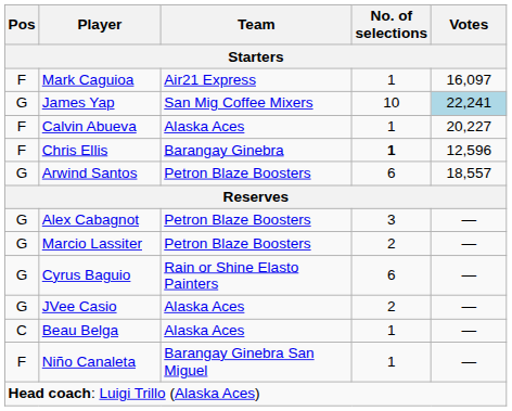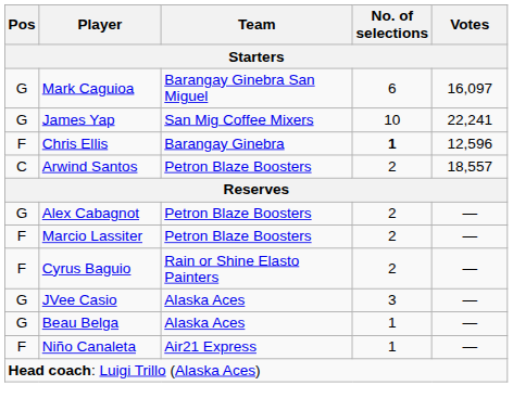 <table class="wikitable" style="text-align:center">
 <tr>
 <th scope="col" width="25px">Pos</th>
 <th scope="col" width="125px">Player</th>
 <th scope="col" width="200px">Team</th>
 <th scope="col" width="75px">No. of selections</th>
 <th scope="col" width="75px">Votes</th>
 </tr>
 <tr>
 <th scope="col" colspan="5">Starters</th>
 </tr>
 <tr>
-<td>F</td>
+<td>G</td>
 <td style="text-align:left"><a href='#'>Mark Caguioa</a></td>
-<td style="text-align:left"><a href='#'>Air21 Express</a></td>
-<td>1</td>
+<td style="text-align:left"><a href='#'>Barangay Ginebra San Miguel</a></td>
+<td>6</td>
 <td>16,097</td>
 </tr>
 <tr>
 <td>G</td>
 <td style="text-align:left"><a href='#'>James Yap</a></td>
 <td style="text-align:left"><a href='#'>San Mig Coffee Mixers</a></td>
 <td>10</td>
-<td style="background: lightblue;">22,241</td>
-</tr>
-<tr>
-<td>F</td>
-<td style="text-align:left"><a href='#'>Calvin Abueva</a></td>
-<td style="text-align:left"><a href='#'>Alaska Aces</a></td>
-<td>1</td>
-<td>20,227</td>
+<td>22,241</td>
 </tr>
 <tr>
 <td>F</td>
 <td style="text-align:left"><a href='#'>Chris Ellis</a></td>
 <td style="text-align:left"><a href='#'>Barangay Ginebra</a></td>
 <td><strong>1</strong></td>
 <td>12,596</td>
 </tr>
 <tr>
-<td>G</td>
+<td>C</td>
 <td style="text-align:left"><a href='#'>Arwind Santos</a></td>
 <td style="text-align:left"><a href='#'>Petron Blaze Boosters</a></td>
-<td>6</td>
+<td>2</td>
 <td>18,557</td>
 </tr>
 <tr>
 <th scope="col" colspan="5">Reserves</th>
 </tr>
 <tr>
 <td>G</td>
 <td style="text-align:left"><a href='#'>Alex Cabagnot</a></td>
 <td style="text-align:left"><a href='#'>Petron Blaze Boosters</a></td>
-<td>3</td>
+<td>2</td>
 <td>—</td>
 </tr>
 <tr>
-<td>G</td>
+<td>F</td>
 <td style="text-align:left"><a href='#'>Marcio Lassiter</a></td>
 <td style="text-align:left"><a href='#'>Petron Blaze Boosters</a></td>
 <td>2</td>
 <td>—</td>
 </tr>
 <tr>
-<td>G</td>
+<td>F</td>
 <td style="text-align:left"><a href='#'>Cyrus Baguio</a></td>
 <td style="text-align:left"><a href='#'>Rain or Shine Elasto Painters</a></td>
-<td>6</td>
+<td>2</td>
 <td>—</td>
 </tr>
 <tr>
 <td>G</td>
 <td style="text-align:left"><a href='#'>JVee Casio</a></td>
 <td style="text-align:left"><a href='#'>Alaska Aces</a></td>
-<td>2</td>
+<td>3</td>
 <td>—</td>
 </tr>
 <tr>
-<td>C</td>
+<td>G</td>
 <td style="text-align:left"><a href='#'>Beau Belga</a></td>
 <td style="text-align:left"><a href='#'>Alaska Aces</a></td>
 <td>1</td>
 <td>—</td>
 </tr>
 <tr>
 <td>F</td>
 <td style="text-align:left"><a href='#'>Niño Canaleta</a></td>
-<td style="text-align:left"><a href='#'>Barangay Ginebra San Miguel</a></td>
+<td style="text-align:left"><a href='#'>Air21 Express</a></td>
 <td>1</td>
 <td>—</td>
 </tr>
 <tr>
 <td style="text-align:left" colspan="5"><strong>Head coach</strong>: <a href='#'>Luigi Trillo</a> (<a href='#'>Alaska Aces</a>)</td>
 </tr>
 </table>
